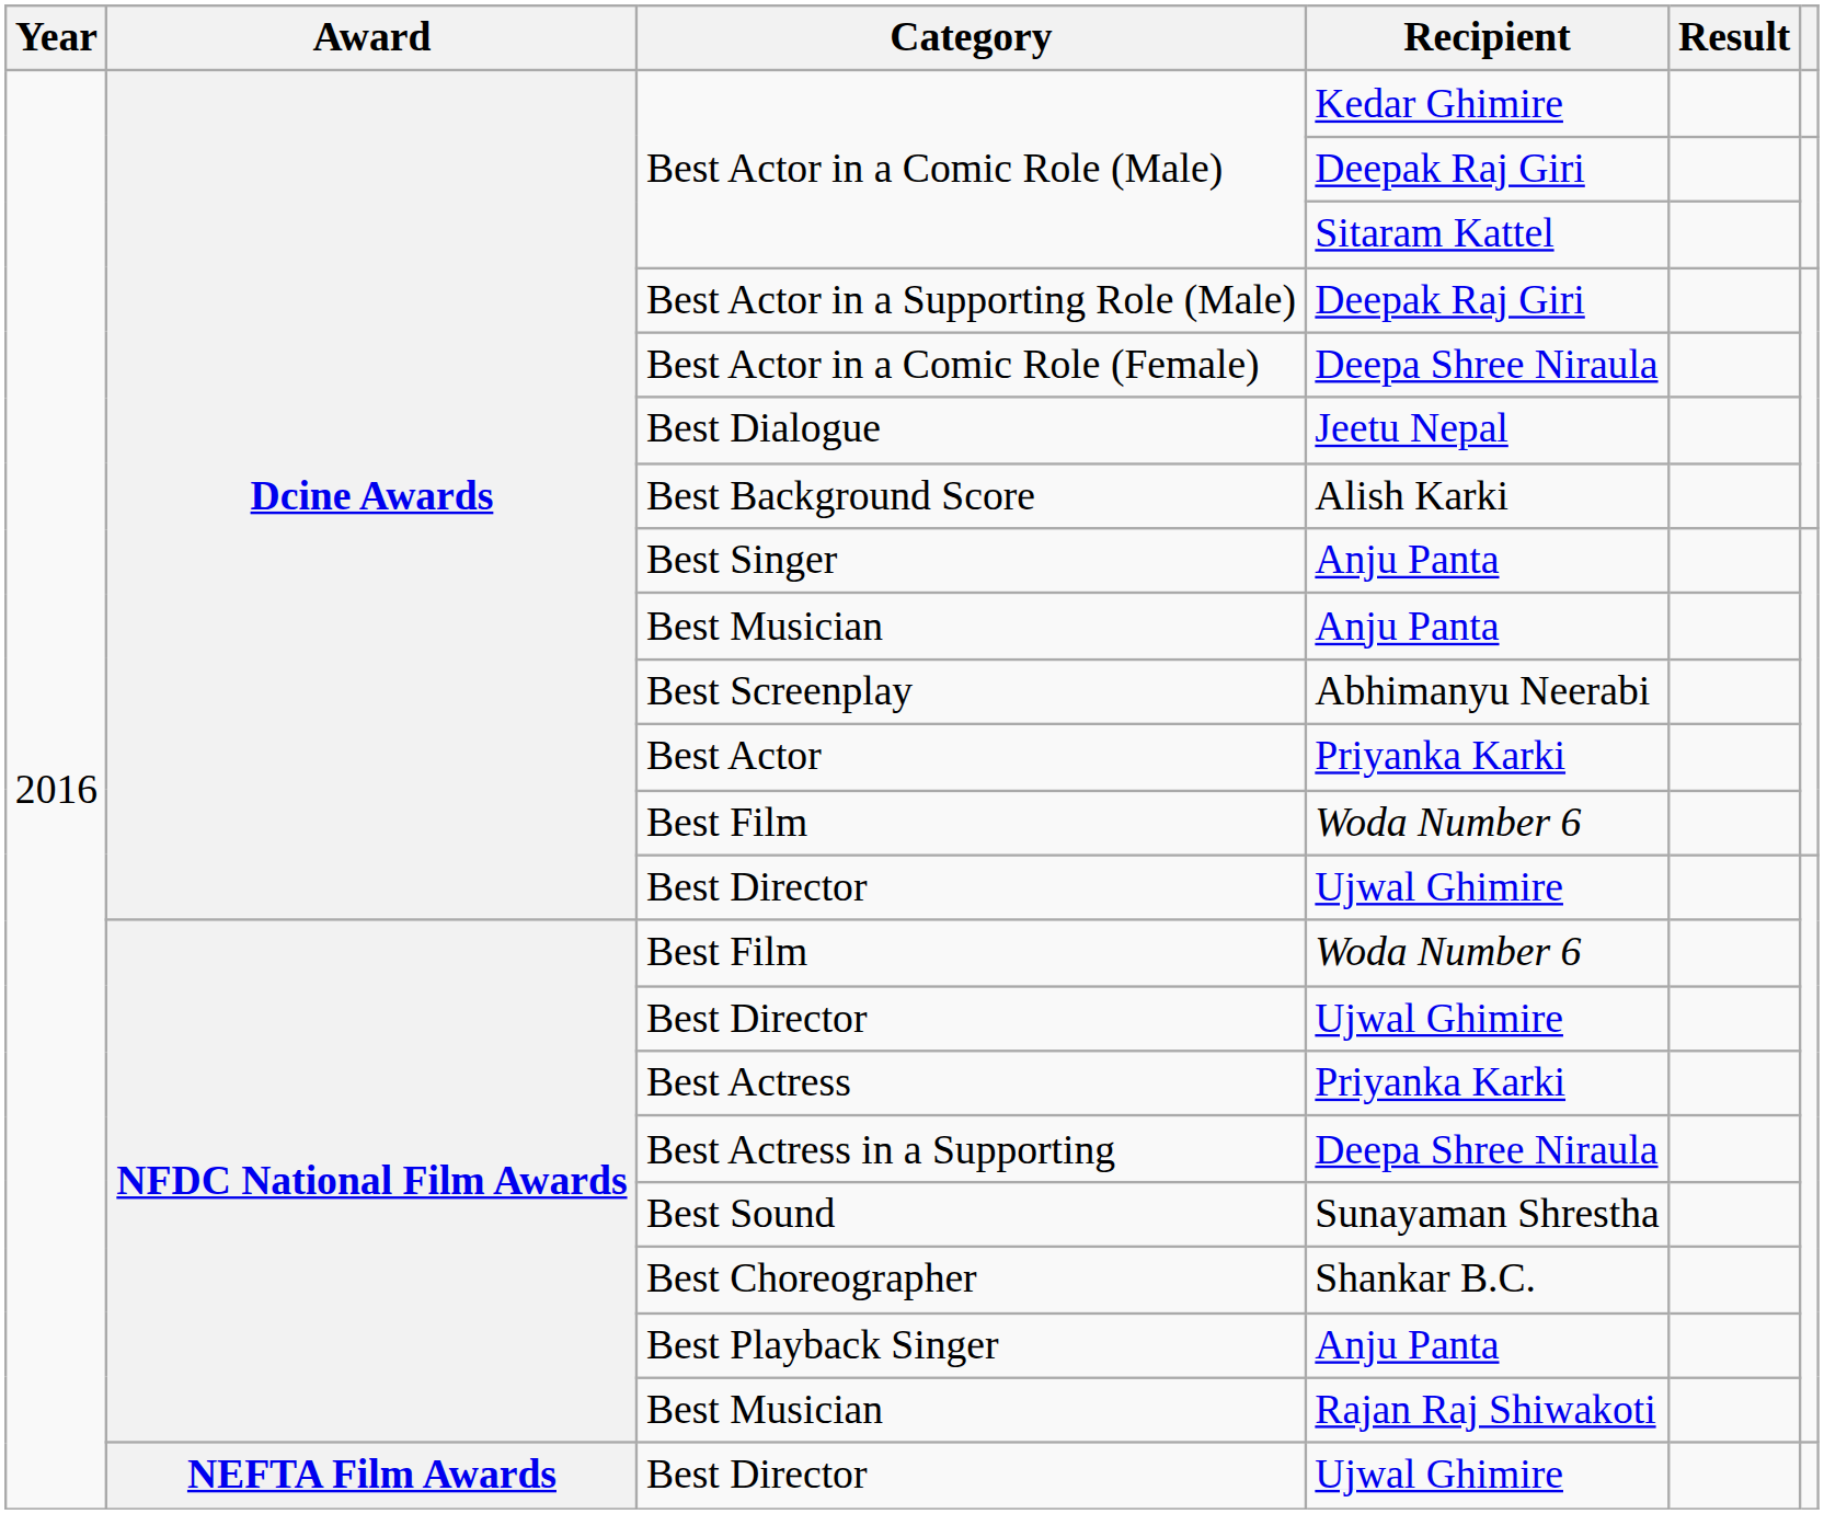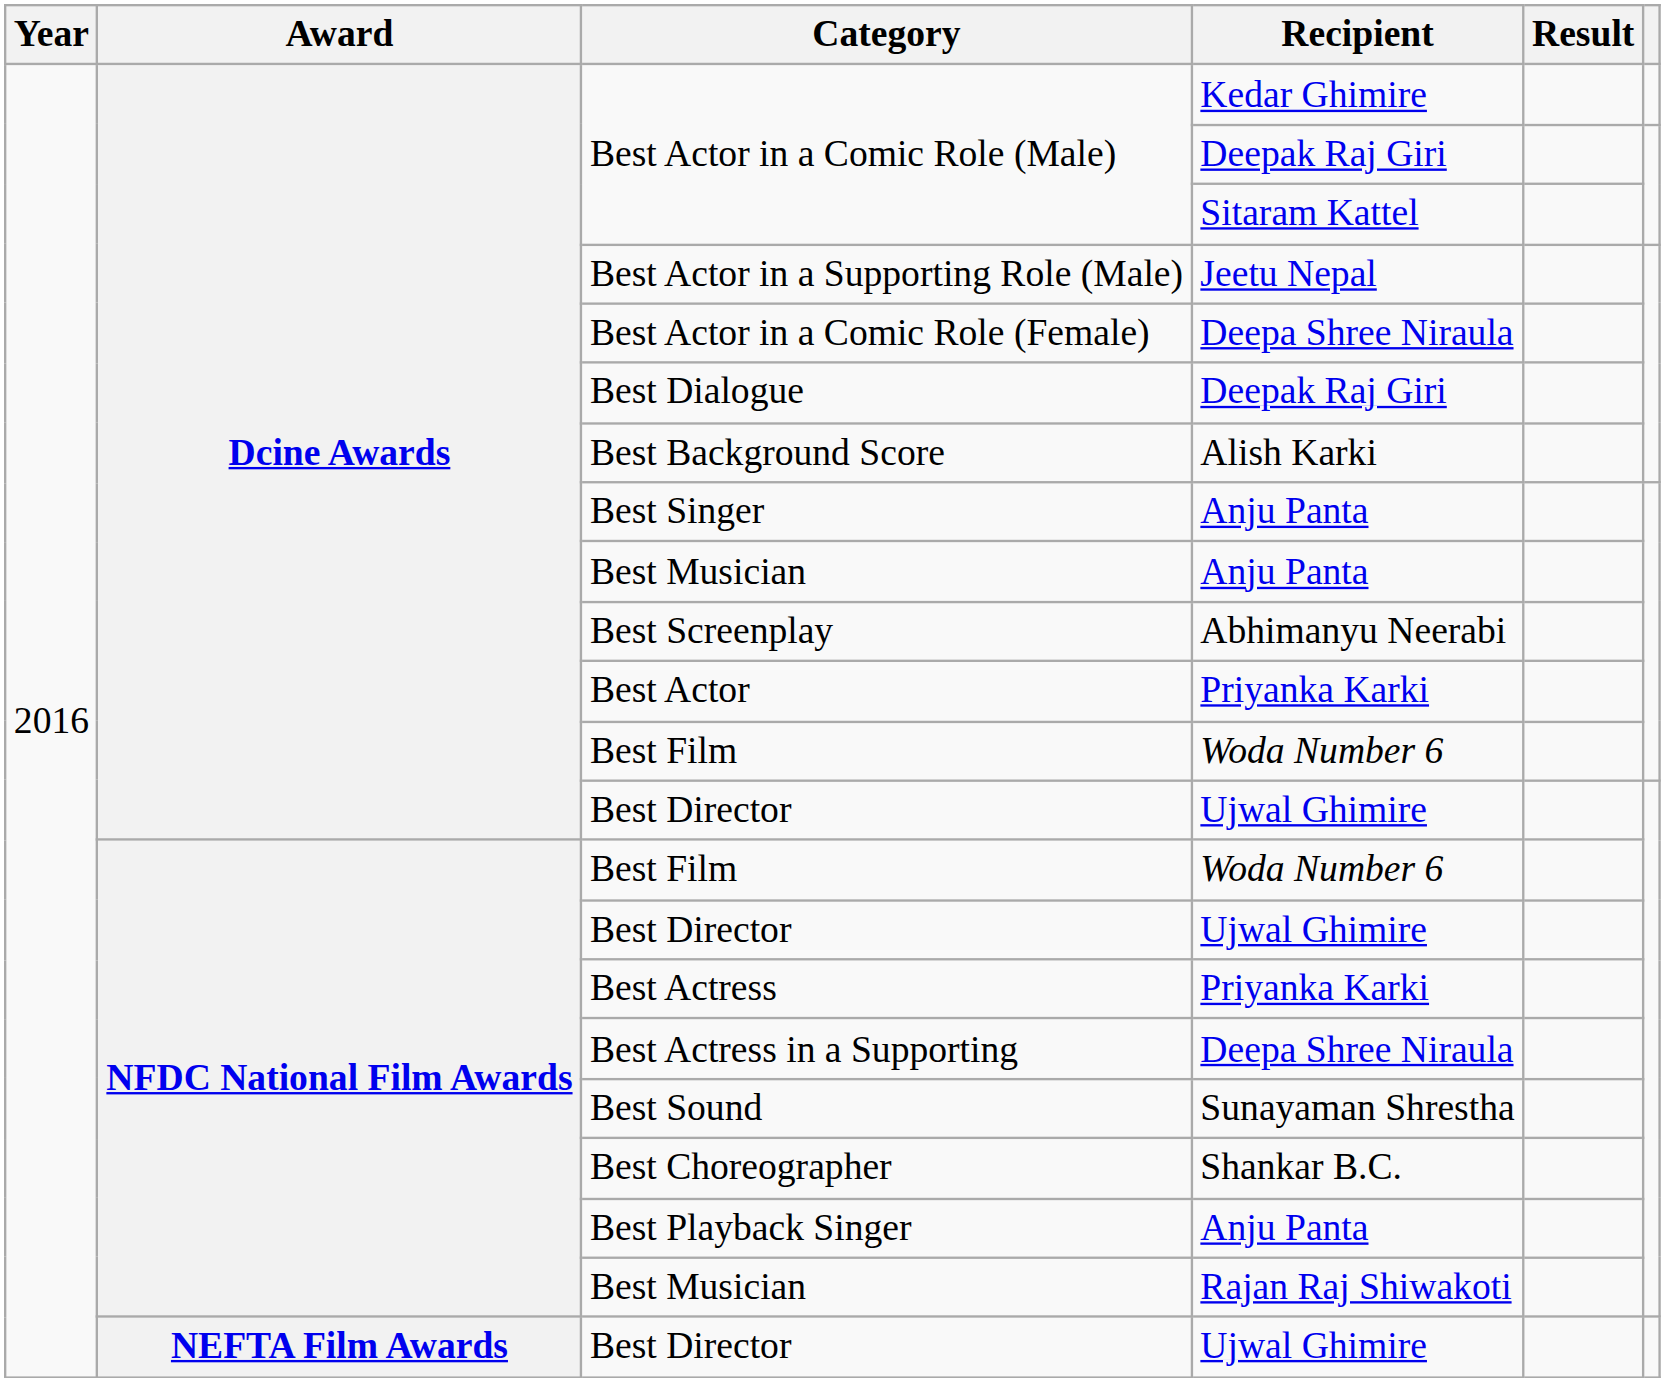 <table class="wikitable plainrowheaders sortable">
 <tr>
 <th>Year</th>
 <th>Award</th>
 <th>Category</th>
 <th>Recipient</th>
 <th>Result</th>
 <th class="unsortable"></th>
 </tr>
 <tr>
 <td rowspan="22">2016</td>
 <th rowspan="13" scope="row"><a href='#'>Dcine Awards</a></th>
 <td rowspan="3">Best Actor in a Comic Role (Male)</td>
 <td><a href='#'>Kedar Ghimire</a></td>
 <td></td>
 <td style="text-align:center;"></td>
 </tr>
 <tr>
 <td><a href='#'>Deepak Raj Giri</a></td>
 <td></td>
 <td rowspan="2" style="text-align:center;"></td>
 </tr>
 <tr>
 <td><a href='#'>Sitaram Kattel</a></td>
 <td></td>
 </tr>
 <tr>
 <td>Best Actor in a Supporting Role (Male)</td>
-<td><a href='#'>Deepak Raj Giri</a></td>
+<td><a href='#'>Jeetu Nepal</a></td>
 <td></td>
 <td rowspan="4" style="text-align:center;"></td>
 </tr>
 <tr>
 <td>Best Actor in a Comic Role (Female)</td>
 <td><a href='#'>Deepa Shree Niraula</a></td>
 <td></td>
 </tr>
 <tr>
 <td>Best Dialogue</td>
-<td><a href='#'>Jeetu Nepal</a></td>
+<td><a href='#'>Deepak Raj Giri</a></td>
 <td></td>
 </tr>
 <tr>
 <td>Best Background Score</td>
 <td>Alish Karki</td>
 <td></td>
 </tr>
 <tr>
 <td>Best Singer</td>
 <td><a href='#'>Anju Panta</a></td>
 <td></td>
 <td rowspan="5" style="text-align:center;"></td>
 </tr>
 <tr>
 <td>Best Musician</td>
 <td><a href='#'>Anju Panta</a></td>
 <td></td>
 </tr>
 <tr>
 <td>Best Screenplay</td>
 <td>Abhimanyu Neerabi</td>
 <td></td>
 </tr>
 <tr>
 <td>Best Actor</td>
 <td><a href='#'>Priyanka Karki</a></td>
 <td></td>
 </tr>
 <tr>
 <td>Best Film</td>
 <td><em>Woda Number 6</em></td>
 <td></td>
 </tr>
 <tr>
 <td>Best Director</td>
 <td><a href='#'>Ujwal Ghimire</a></td>
 <td></td>
 <td rowspan="9" style="text-align:center;"></td>
 </tr>
 <tr>
 <th rowspan="8" scope="row"><a href='#'>NFDC National Film Awards</a></th>
 <td>Best Film</td>
 <td><em>Woda Number 6</em></td>
 <td></td>
 </tr>
 <tr>
 <td>Best Director</td>
 <td><a href='#'>Ujwal Ghimire</a></td>
 <td></td>
 </tr>
 <tr>
 <td>Best Actress</td>
 <td><a href='#'>Priyanka Karki</a></td>
 <td></td>
 </tr>
 <tr>
 <td>Best Actress in a Supporting</td>
 <td><a href='#'>Deepa Shree Niraula</a></td>
 <td></td>
 </tr>
 <tr>
 <td>Best Sound</td>
 <td>Sunayaman Shrestha</td>
 <td></td>
 </tr>
 <tr>
 <td>Best Choreographer</td>
 <td>Shankar B.C.</td>
 <td></td>
 </tr>
 <tr>
 <td>Best Playback Singer</td>
 <td><a href='#'>Anju Panta</a></td>
 <td></td>
 </tr>
 <tr>
 <td>Best Musician</td>
 <td><a href='#'>Rajan Raj Shiwakoti</a></td>
 <td></td>
 </tr>
 <tr>
 <th scope="row"><a href='#'>NEFTA Film Awards</a></th>
 <td>Best Director</td>
 <td><a href='#'>Ujwal Ghimire</a></td>
 <td></td>
 <td style="text-align:center;"></td>
 </tr>
 </table>
